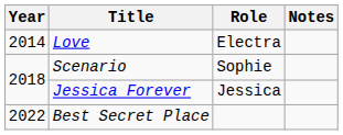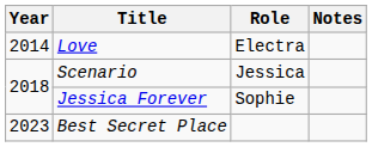 <table class="wikitable sortable">
 <tr>
 <th>Year</th>
 <th>Title</th>
 <th>Role</th>
 <th class="unsortable">Notes</th>
 </tr>
 <tr>
 <td>2014</td>
 <td><em><a href='#'>Love</a></em></td>
 <td>Electra</td>
 <td></td>
 </tr>
 <tr>
 <td rowspan=2>2018</td>
 <td><em>Scenario</em></td>
+<td>Jessica</td>
+<td></td>
+</tr>
+<tr>
+<td><em><a href='#'>Jessica Forever</a></em></td>
 <td>Sophie</td>
 <td></td>
 </tr>
 <tr>
-<td><em><a href='#'>Jessica Forever</a></em></td>
-<td>Jessica</td>
-<td></td>
-</tr>
-<tr>
-<td>2022</td>
+<td>2023</td>
 <td><em>Best Secret Place</em></td>
 <td></td>
 <td></td>
 </tr>
 </table>
